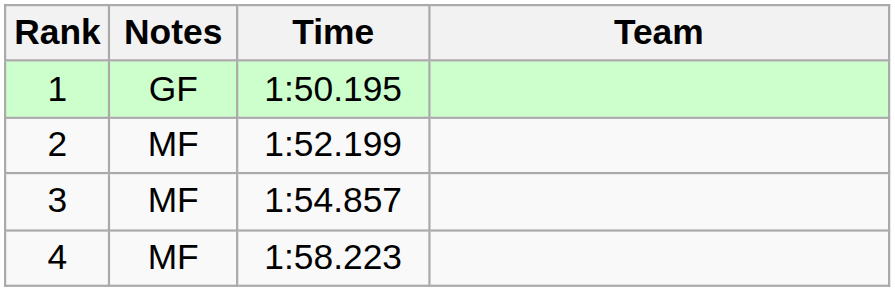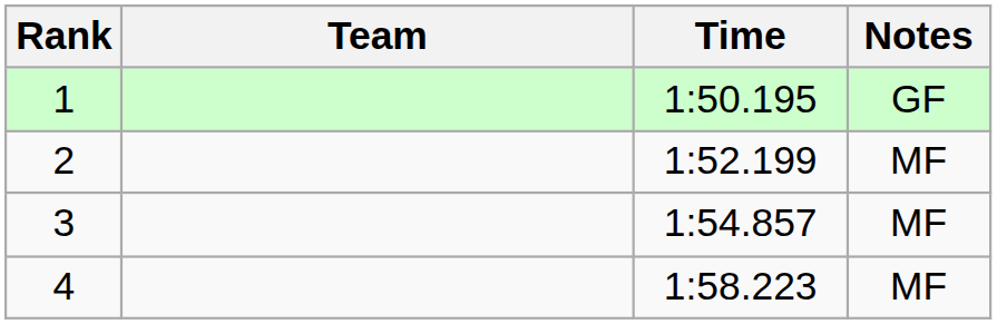 <table class=wikitable style="text-align:center">
 <tr>
 <th width=40>Rank</th>
+<th width=200>Team</th>
+<th width=80>Time</th>
 <th width=50>Notes</th>
-<th width=80>Time</th>
-<th width=200>Team</th>
 </tr>
 <tr style="background:#ccffcc;">
 <td>1</td>
+<td align=left></td>
+<td>1:50.195</td>
 <td>GF</td>
-<td>1:50.195</td>
-<td align=left></td>
 </tr>
 <tr>
 <td>2</td>
+<td align=left></td>
+<td>1:52.199</td>
 <td>MF</td>
-<td>1:52.199</td>
-<td align=left></td>
 </tr>
 <tr>
 <td>3</td>
+<td align=left></td>
+<td>1:54.857</td>
 <td>MF</td>
-<td>1:54.857</td>
-<td align=left></td>
 </tr>
 <tr>
 <td>4</td>
+<td align=left></td>
+<td>1:58.223</td>
 <td>MF</td>
-<td>1:58.223</td>
-<td align=left></td>
 </tr>
 </table>
